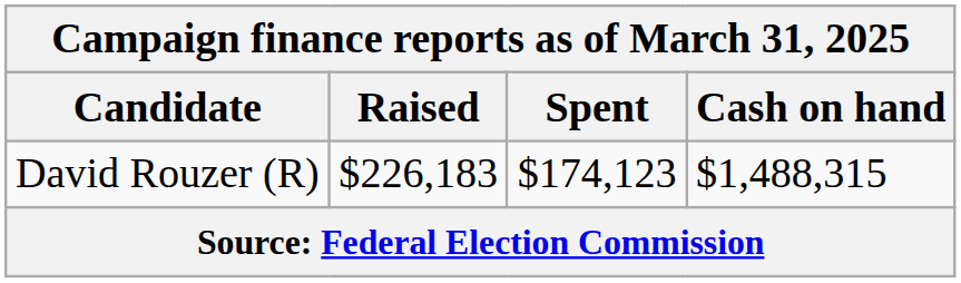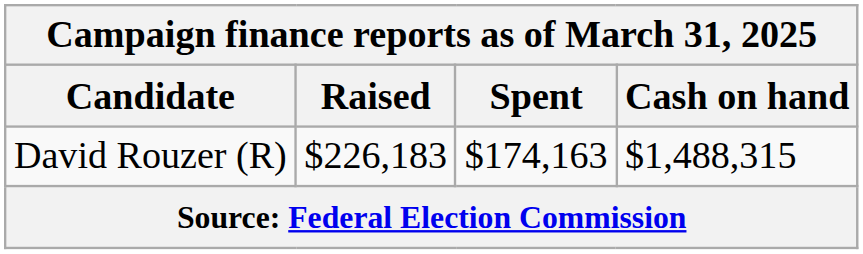 <table class="wikitable sortable">
 <tr>
 <th colspan=4>Campaign finance reports as of March 31, 2025</th>
 </tr>
 <tr style="text-align:center;">
 <th>Candidate</th>
 <th>Raised</th>
 <th>Spent</th>
 <th>Cash on hand</th>
 </tr>
 <tr>
 <td>David Rouzer (R)</td>
 <td>$226,183</td>
-<td>$174,123</td>
+<td>$174,163</td>
 <td>$1,488,315</td>
 </tr>
 <tr>
 <th colspan="4"><small>Source: <a href='#'>Federal Election Commission</a></small></th>
 </tr>
 </table>
